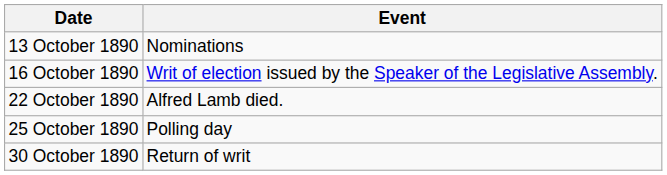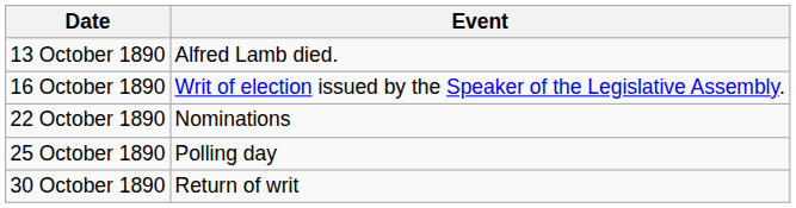 <table class="wikitable">
 <tr>
 <th>Date</th>
 <th>Event</th>
 </tr>
 <tr>
 <td>13 October 1890</td>
-<td>Nominations</td>
+<td>Alfred Lamb died.</td>
 </tr>
 <tr>
 <td>16 October 1890</td>
 <td><a href='#'>Writ of election</a> issued by the <a href='#'>Speaker of the Legislative Assembly</a>.</td>
 </tr>
 <tr>
 <td>22 October 1890</td>
-<td>Alfred Lamb died.</td>
+<td>Nominations</td>
 </tr>
 <tr>
 <td>25 October 1890</td>
 <td>Polling day</td>
 </tr>
 <tr>
 <td>30 October 1890</td>
 <td>Return of writ</td>
 </tr>
 </table>
